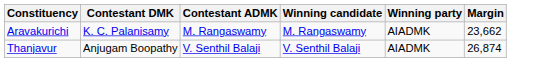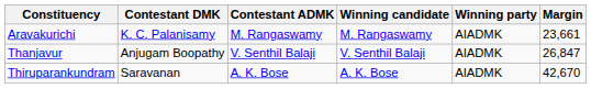 <table class="wikitable sortable">
 <tr>
 <th>Constituency</th>
 <th>Contestant DMK</th>
 <th>Contestant ADMK</th>
 <th>Winning candidate</th>
 <th>Winning party</th>
 <th>Margin</th>
 </tr>
 <tr>
 <td><a href='#'>Aravakurichi</a> </td>
 <td><a href='#'>K. C. Palanisamy</a></td>
 <td><a href='#'>M. Rangaswamy</a></td>
 <td><a href='#'>M. Rangaswamy</a></td>
 <td>AIADMK</td>
-<td>23,662</td>
+<td>23,661</td>
 </tr>
 <tr>
 <td><a href='#'>Thanjavur</a></td>
 <td>Anjugam Boopathy</td>
 <td><a href='#'>V. Senthil Balaji</a></td>
 <td><a href='#'>V. Senthil Balaji</a></td>
 <td>AIADMK</td>
-<td>26,874</td>
+<td>26,847</td>
+</tr>
+<tr>
+<td><a href='#'>Thiruparankundram</a></td>
+<td>Saravanan</td>
+<td><a href='#'>A. K. Bose</a></td>
+<td><a href='#'>A. K. Bose</a></td>
+<td>AIADMK</td>
+<td>42,670</td>
 </tr>
 </table>
